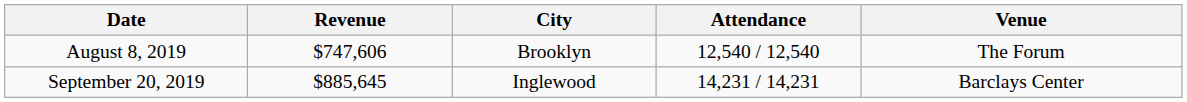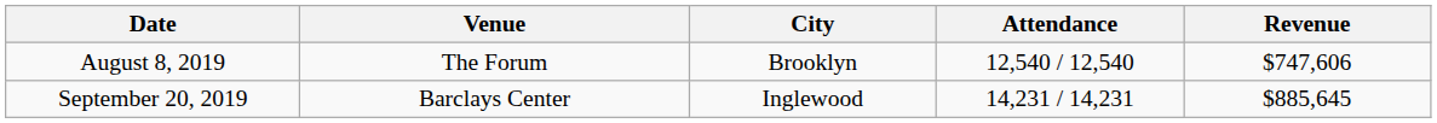 <table class="wikitable plainrowheaders" style="text-align:center;">
 <tr>
 <th scope="col" style="width:12em;">Date</th>
-<th scope="col" style="width:10em;">Revenue</th>
+<th scope="col" style="width:16em;">Venue</th>
 <th scope="col" style="width:10em;">City</th>
 <th scope="col" style="width:10em;">Attendance</th>
-<th scope="col" style="width:16em;">Venue</th>
+<th scope="col" style="width:10em;">Revenue</th>
 </tr>
 <tr>
 <td>August 8, 2019</td>
-<td>$747,606</td>
+<td>The Forum</td>
 <td>Brooklyn</td>
 <td>12,540 / 12,540</td>
-<td>The Forum</td>
+<td>$747,606</td>
 </tr>
 <tr>
 <td>September 20, 2019</td>
-<td>$885,645</td>
+<td>Barclays Center</td>
 <td>Inglewood</td>
 <td>14,231 / 14,231</td>
-<td>Barclays Center</td>
+<td>$885,645</td>
 </tr>
 </table>
